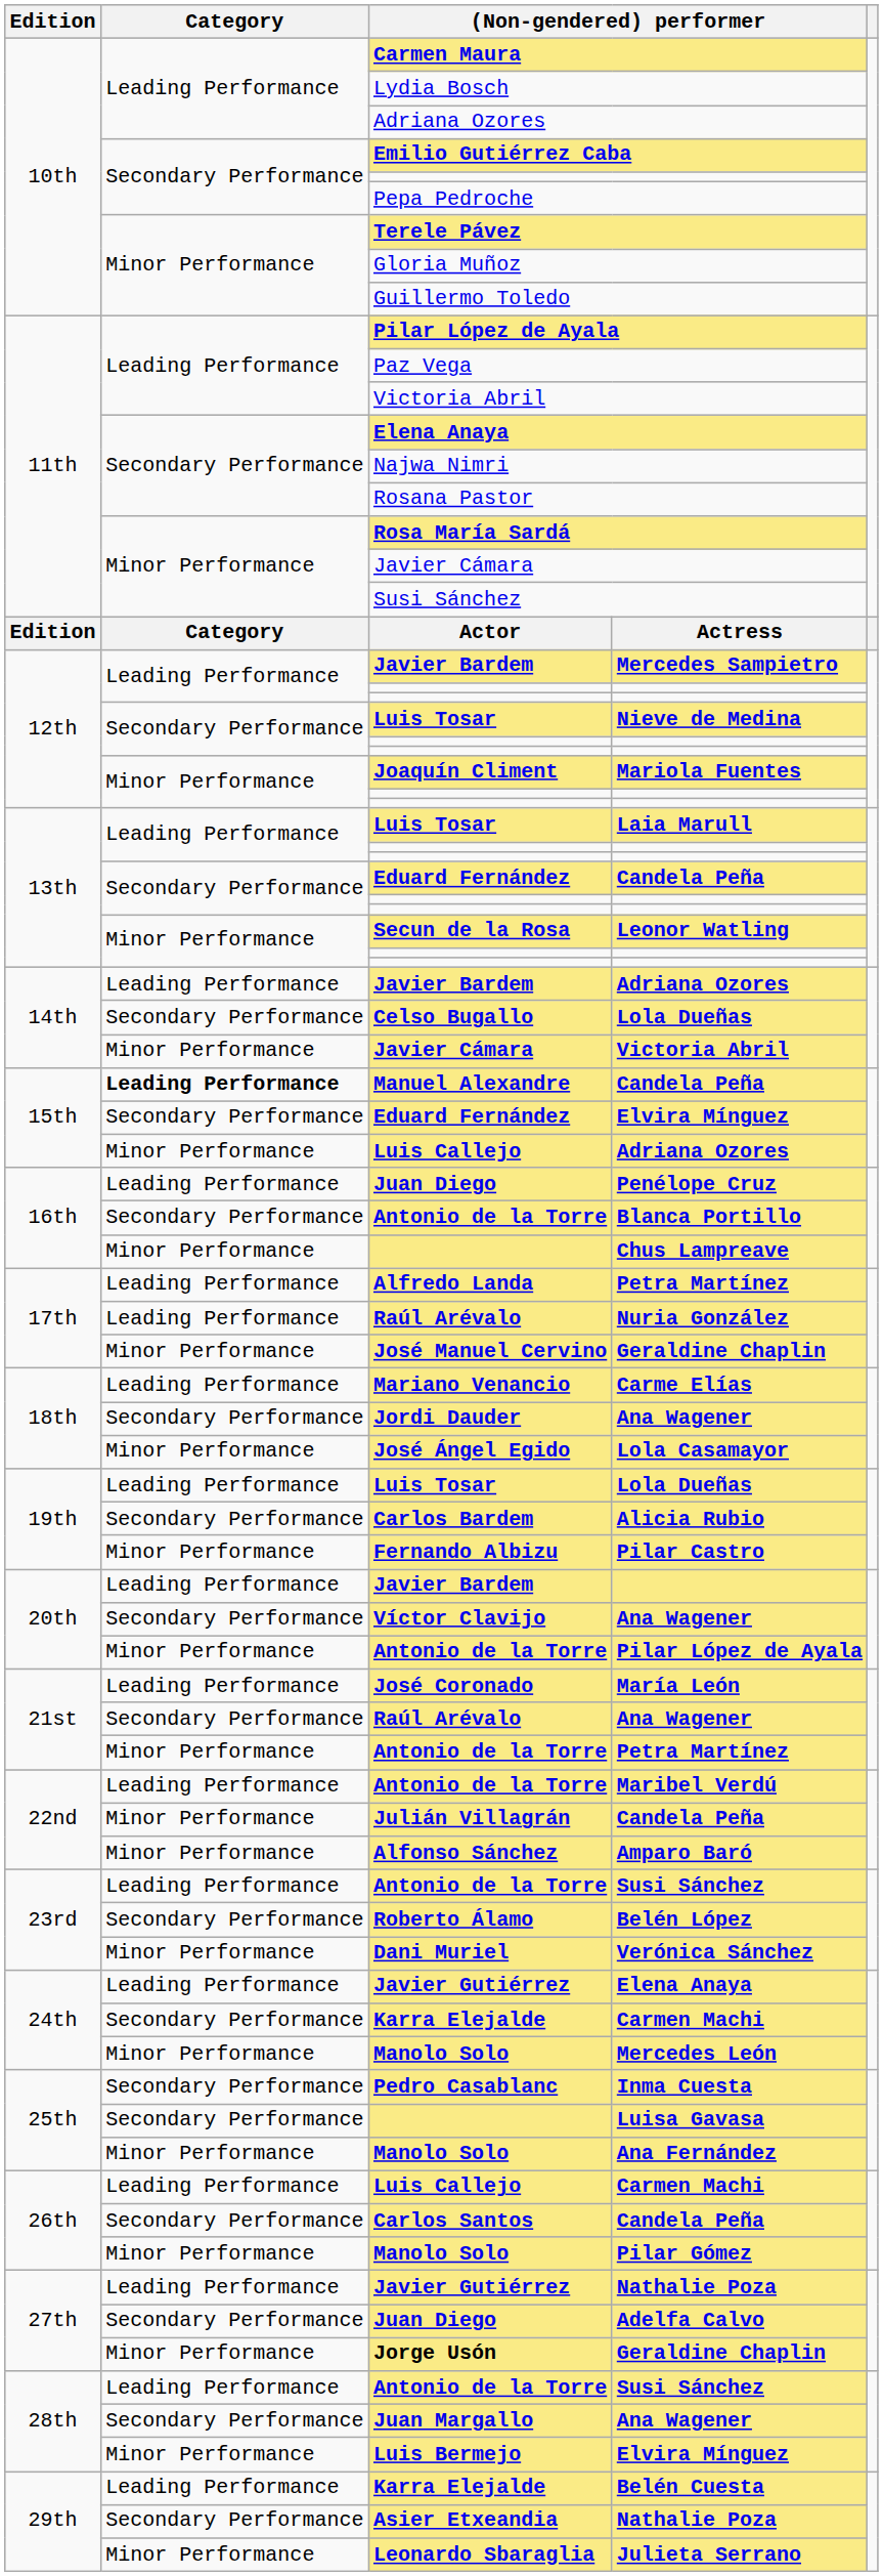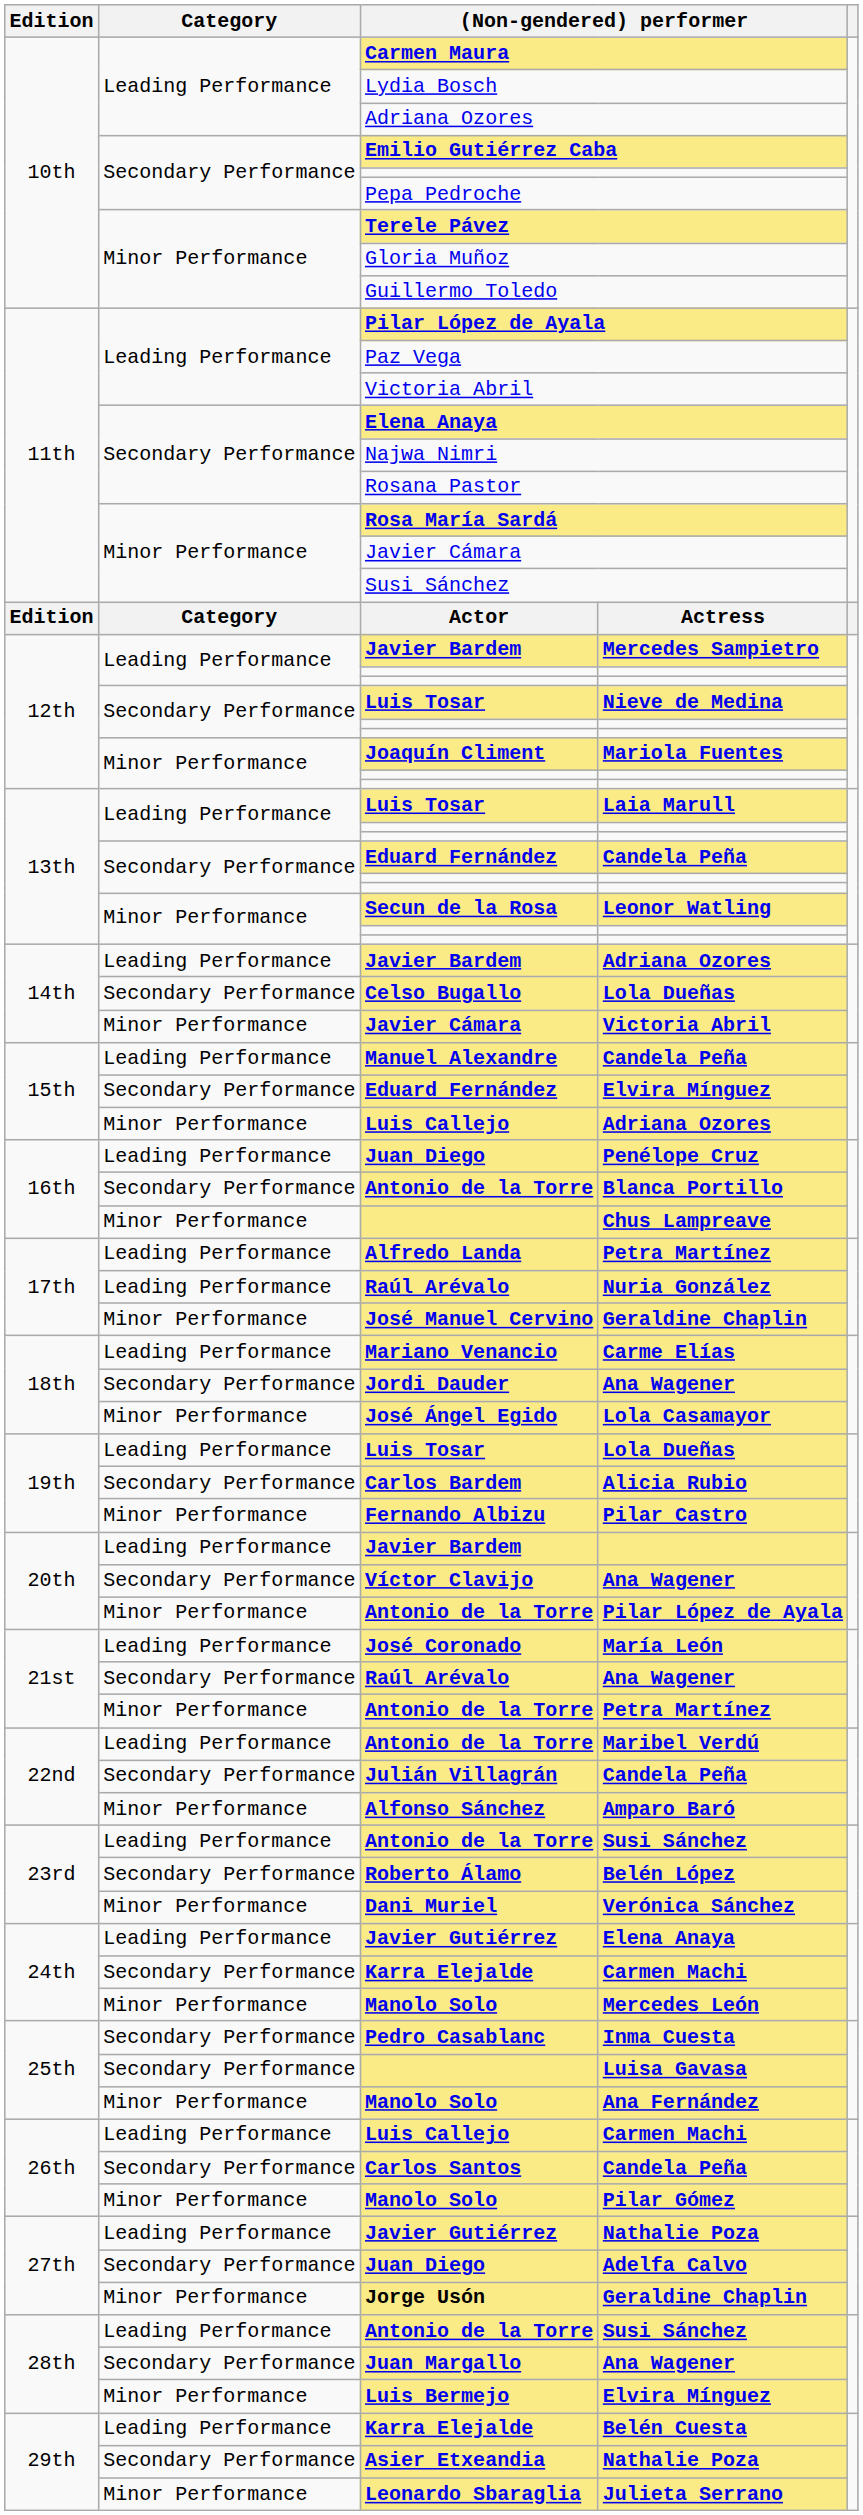 <table class="wikitable">
 <tr>
 <th>Edition</th>
 <th>Category</th>
 <th colspan = "2">(Non-gendered) performer </th>
 <th></th>
 </tr>
 <tr>
 <td rowspan = "9" align = "center">10th</td>
 <td rowspan = "3">Leading Performance</td>
 <td style="background:#FAEB86" colspan = "2"><strong><a href='#'>Carmen Maura</a></strong> </td>
 <td align = "center" rowspan = "9"></td>
 </tr>
 <tr>
 <td colspan = "2"><a href='#'>Lydia Bosch</a> </td>
 </tr>
 <tr>
 <td colspan = "2"><a href='#'>Adriana Ozores</a> </td>
 </tr>
 <tr>
 <td rowspan = "3">Secondary Performance</td>
 <td style="background:#FAEB86" colspan = "2"><strong><a href='#'>Emilio Gutiérrez Caba</a></strong> </td>
 </tr>
 <tr>
 <td colspan = "2"> </td>
 </tr>
 <tr>
 <td colspan = "2"><a href='#'>Pepa Pedroche</a> </td>
 </tr>
 <tr>
 <td rowspan = "3">Minor Performance</td>
 <td style="background:#FAEB86" colspan = "2"><strong><a href='#'>Terele Pávez</a></strong> </td>
 </tr>
 <tr>
 <td colspan = "2"><a href='#'>Gloria Muñoz</a> </td>
 </tr>
 <tr>
 <td colspan = "2"><a href='#'>Guillermo Toledo</a> </td>
 </tr>
 <tr>
 <td rowspan = "9" align = "center">11th</td>
 <td rowspan = "3">Leading Performance</td>
 <td style="background:#FAEB86" colspan = "2"><strong><a href='#'>Pilar López de Ayala</a></strong> </td>
 <td align = "center" rowspan = "9"></td>
 </tr>
 <tr>
 <td colspan = "2"><a href='#'>Paz Vega</a> </td>
 </tr>
 <tr>
 <td colspan = "2"><a href='#'>Victoria Abril</a> </td>
 </tr>
 <tr>
 <td rowspan = "3">Secondary Performance</td>
 <td style="background:#FAEB86" colspan = "2"><strong><a href='#'>Elena Anaya</a></strong> </td>
 </tr>
 <tr>
 <td colspan = "2"><a href='#'>Najwa Nimri</a> </td>
 </tr>
 <tr>
 <td colspan = "2"><a href='#'>Rosana Pastor</a> </td>
 </tr>
 <tr>
 <td rowspan = "3">Minor Performance</td>
 <td style="background:#FAEB86" colspan = "2"><strong><a href='#'>Rosa María Sardá</a></strong> </td>
 </tr>
 <tr>
 <td colspan = "2"><a href='#'>Javier Cámara</a> </td>
 </tr>
 <tr>
 <td colspan = "2"><a href='#'>Susi Sánchez</a> </td>
 </tr>
 <tr>
 <th>Edition</th>
 <th>Category</th>
 <th>Actor </th>
 <th>Actress </th>
 <th></th>
 </tr>
 <tr>
 <td rowspan = "9" align = "center">12th</td>
 <td rowspan = "3">Leading Performance</td>
 <td style="background:#FAEB86"><strong><a href='#'>Javier Bardem</a></strong> </td>
 <td style="background:#FAEB86"><strong><a href='#'>Mercedes Sampietro</a></strong> </td>
 <td align = "center" rowspan = "9"></td>
 </tr>
 <tr>
 <td></td>
 <td></td>
 </tr>
 <tr>
 <td></td>
 <td></td>
 </tr>
 <tr>
 <td rowspan = "3">Secondary Performance</td>
 <td style="background:#FAEB86"><strong><a href='#'>Luis Tosar</a></strong> </td>
 <td style="background:#FAEB86"><strong><a href='#'>Nieve de Medina</a></strong> </td>
 </tr>
 <tr>
 <td></td>
 <td></td>
 </tr>
 <tr>
 <td></td>
 <td></td>
 </tr>
 <tr>
 <td rowspan = "3">Minor Performance</td>
 <td style="background:#FAEB86"><strong><a href='#'>Joaquín Climent</a></strong> </td>
 <td style="background:#FAEB86"><strong><a href='#'>Mariola Fuentes</a></strong> </td>
 </tr>
 <tr>
 <td></td>
 <td></td>
 </tr>
 <tr>
 <td></td>
 <td></td>
 </tr>
 <tr>
 <td rowspan = "9" align = "center">13th</td>
 <td rowspan = "3">Leading Performance</td>
 <td style="background:#FAEB86"><strong><a href='#'>Luis Tosar</a></strong> </td>
 <td style="background:#FAEB86"><strong><a href='#'>Laia Marull</a></strong> </td>
 <td align = "center" rowspan = "9"></td>
 </tr>
 <tr>
 <td></td>
 <td></td>
 </tr>
 <tr>
 <td></td>
 <td></td>
 </tr>
 <tr>
 <td rowspan = "3">Secondary Performance</td>
 <td style="background:#FAEB86"><strong><a href='#'>Eduard Fernández</a></strong> </td>
 <td style="background:#FAEB86"><strong><a href='#'>Candela Peña</a></strong> </td>
 </tr>
 <tr>
 <td></td>
 <td></td>
 </tr>
 <tr>
 <td></td>
 <td></td>
 </tr>
 <tr>
 <td rowspan = "3">Minor Performance</td>
 <td style="background:#FAEB86"><strong><a href='#'>Secun de la Rosa</a></strong> </td>
 <td style="background:#FAEB86"><strong><a href='#'>Leonor Watling</a></strong> </td>
 </tr>
 <tr>
 <td></td>
 <td></td>
 </tr>
 <tr>
 <td></td>
 <td></td>
 </tr>
 <tr>
 <td rowspan = "3" align = "center">14th</td>
 <td>Leading Performance</td>
 <td style="background:#FAEB86"><strong><a href='#'>Javier Bardem</a></strong> </td>
 <td style="background:#FAEB86"><strong><a href='#'>Adriana Ozores</a></strong> </td>
 <td align = "center" rowspan = "3"></td>
 </tr>
 <tr>
 <td>Secondary Performance</td>
 <td style="background:#FAEB86"><strong><a href='#'>Celso Bugallo</a></strong> </td>
 <td style="background:#FAEB86"><strong><a href='#'>Lola Dueñas</a></strong> </td>
 </tr>
 <tr>
 <td>Minor Performance</td>
 <td style="background:#FAEB86"><strong><a href='#'>Javier Cámara</a></strong> </td>
 <td style="background:#FAEB86"><strong><a href='#'>Victoria Abril</a></strong> </td>
 </tr>
 <tr>
 <td rowspan = "3" align = "center">15th</td>
-<td><strong>Leading Performance</strong></td>
+<td>Leading Performance</td>
 <td style="background:#FAEB86"><strong><a href='#'>Manuel Alexandre</a></strong> </td>
 <td style="background:#FAEB86"><strong><a href='#'>Candela Peña</a></strong> </td>
 <td align = "center" rowspan = "3"></td>
 </tr>
 <tr>
 <td>Secondary Performance</td>
 <td style="background:#FAEB86"><strong><a href='#'>Eduard Fernández</a></strong> </td>
 <td style="background:#FAEB86"><strong><a href='#'>Elvira Mínguez</a></strong> </td>
 </tr>
 <tr>
 <td>Minor Performance</td>
 <td style="background:#FAEB86"><strong><a href='#'>Luis Callejo</a></strong> </td>
 <td style="background:#FAEB86"><strong><a href='#'>Adriana Ozores</a></strong> </td>
 </tr>
 <tr>
 <td rowspan = "3" align = "center">16th</td>
 <td>Leading Performance</td>
 <td style="background:#FAEB86"><strong><a href='#'>Juan Diego</a></strong> </td>
 <td style="background:#FAEB86"><strong><a href='#'>Penélope Cruz</a></strong> </td>
 <td align = "center" rowspan = "3"></td>
 </tr>
 <tr>
 <td>Secondary Performance</td>
 <td style="background:#FAEB86"><strong><a href='#'>Antonio de la Torre</a></strong> </td>
 <td style="background:#FAEB86"><strong><a href='#'>Blanca Portillo</a></strong> </td>
 </tr>
 <tr>
 <td>Minor Performance</td>
 <td style="background:#FAEB86"><strong></strong> </td>
 <td style="background:#FAEB86"><strong><a href='#'>Chus Lampreave</a></strong> </td>
 </tr>
 <tr>
 <td rowspan = "3" align = "center">17th</td>
 <td>Leading Performance</td>
 <td style="background:#FAEB86"><strong><a href='#'>Alfredo Landa</a></strong> </td>
 <td style="background:#FAEB86"><strong><a href='#'>Petra Martínez</a></strong> </td>
 <td align = "center" rowspan = "3"></td>
 </tr>
 <tr>
 <td>Leading Performance</td>
 <td style="background:#FAEB86"><strong><a href='#'>Raúl Arévalo</a></strong> </td>
 <td style="background:#FAEB86"><strong><a href='#'>Nuria González</a></strong> </td>
 </tr>
 <tr>
 <td>Minor Performance</td>
 <td style="background:#FAEB86"><strong><a href='#'>José Manuel Cervino</a></strong> </td>
 <td style="background:#FAEB86"><strong><a href='#'>Geraldine Chaplin</a></strong> </td>
 </tr>
 <tr>
 <td rowspan = "3" align = "center">18th</td>
 <td>Leading Performance</td>
 <td style="background:#FAEB86"><strong><a href='#'>Mariano Venancio</a></strong> </td>
 <td style="background:#FAEB86"><strong><a href='#'>Carme Elías</a></strong> </td>
 <td align = "center" rowspan = "3"></td>
 </tr>
 <tr>
 <td>Secondary Performance</td>
 <td style="background:#FAEB86"><strong><a href='#'>Jordi Dauder</a></strong> </td>
 <td style="background:#FAEB86"><strong><a href='#'>Ana Wagener</a></strong> </td>
 </tr>
 <tr>
 <td>Minor Performance</td>
 <td style="background:#FAEB86"><strong><a href='#'>José Ángel Egido</a></strong> </td>
 <td style="background:#FAEB86"><strong><a href='#'>Lola Casamayor</a></strong> </td>
 </tr>
 <tr>
 <td rowspan = "3" align = "center">19th</td>
 <td>Leading Performance</td>
 <td style="background:#FAEB86"><strong><a href='#'>Luis Tosar</a></strong> </td>
 <td style="background:#FAEB86"><strong><a href='#'>Lola Dueñas</a></strong> </td>
 <td align = "center" rowspan = "3"></td>
 </tr>
 <tr>
 <td>Secondary Performance</td>
 <td style="background:#FAEB86"><strong><a href='#'>Carlos Bardem</a></strong> </td>
 <td style="background:#FAEB86"><strong><a href='#'>Alicia Rubio</a></strong> </td>
 </tr>
 <tr>
 <td>Minor Performance</td>
 <td style="background:#FAEB86"><strong><a href='#'>Fernando Albizu</a></strong> </td>
 <td style="background:#FAEB86"><strong><a href='#'>Pilar Castro</a></strong> </td>
 </tr>
 <tr>
 <td rowspan = "3" align = "center">20th</td>
 <td>Leading Performance</td>
 <td style="background:#FAEB86"><strong><a href='#'>Javier Bardem</a></strong> </td>
 <td style="background:#FAEB86"><strong></strong> </td>
 <td align = "center" rowspan = "3"></td>
 </tr>
 <tr>
 <td>Secondary Performance</td>
 <td style="background:#FAEB86"><strong><a href='#'>Víctor Clavijo</a></strong> </td>
 <td style="background:#FAEB86"><strong><a href='#'>Ana Wagener</a></strong> </td>
 </tr>
 <tr>
 <td>Minor Performance</td>
 <td style="background:#FAEB86"><strong><a href='#'>Antonio de la Torre</a></strong> </td>
 <td style="background:#FAEB86"><strong><a href='#'>Pilar López de Ayala</a></strong> </td>
 </tr>
 <tr>
 <td rowspan = "3" align = "center">21st</td>
 <td>Leading Performance</td>
 <td style="background:#FAEB86"><strong><a href='#'>José Coronado</a></strong> </td>
 <td style="background:#FAEB86"><strong><a href='#'>María León</a></strong> </td>
 <td align = "center" rowspan = "3"></td>
 </tr>
 <tr>
 <td>Secondary Performance</td>
 <td style="background:#FAEB86"><strong><a href='#'>Raúl Arévalo</a></strong> </td>
 <td style="background:#FAEB86"><strong><a href='#'>Ana Wagener</a></strong> </td>
 </tr>
 <tr>
 <td>Minor Performance</td>
 <td style="background:#FAEB86"><strong><a href='#'>Antonio de la Torre</a></strong> </td>
 <td style="background:#FAEB86"><strong><a href='#'>Petra Martínez</a></strong> </td>
 </tr>
 <tr>
 <td rowspan = "3" align = "center">22nd</td>
 <td>Leading Performance</td>
 <td style="background:#FAEB86"><strong><a href='#'>Antonio de la Torre</a></strong> </td>
 <td style="background:#FAEB86"><strong><a href='#'>Maribel Verdú</a></strong> </td>
 <td align = "center" rowspan = "3"></td>
 </tr>
 <tr>
-<td>Minor Performance</td>
+<td>Secondary Performance</td>
 <td style="background:#FAEB86"><strong><a href='#'>Julián Villagrán</a></strong> </td>
 <td style="background:#FAEB86"><strong><a href='#'>Candela Peña</a></strong> </td>
 </tr>
 <tr>
 <td>Minor Performance</td>
 <td style="background:#FAEB86"><strong><a href='#'>Alfonso Sánchez</a></strong> </td>
 <td style="background:#FAEB86"><strong><a href='#'>Amparo Baró</a></strong> </td>
 </tr>
 <tr>
 <td rowspan = "3" align = "center">23rd</td>
 <td>Leading Performance</td>
 <td style="background:#FAEB86"><strong><a href='#'>Antonio de la Torre</a></strong> </td>
 <td style="background:#FAEB86"><strong><a href='#'>Susi Sánchez</a></strong> </td>
 <td align = "center" rowspan = "3"></td>
 </tr>
 <tr>
 <td>Secondary Performance</td>
 <td style="background:#FAEB86"><strong><a href='#'>Roberto Álamo</a></strong> </td>
 <td style="background:#FAEB86"><strong><a href='#'>Belén López</a></strong> </td>
 </tr>
 <tr>
 <td>Minor Performance</td>
 <td style="background:#FAEB86"><strong><a href='#'>Dani Muriel</a></strong> </td>
 <td style="background:#FAEB86"><strong><a href='#'>Verónica Sánchez</a></strong> </td>
 </tr>
 <tr>
 <td rowspan = "3" align = "center">24th</td>
 <td rowspan = "1">Leading Performance</td>
 <td style="background:#FAEB86"><strong><a href='#'>Javier Gutiérrez</a></strong> </td>
 <td style="background:#FAEB86"><strong><a href='#'>Elena Anaya</a></strong> </td>
 <td align = "center" rowspan = "3"></td>
 </tr>
 <tr>
 <td rowspan = "1">Secondary Performance</td>
 <td style="background:#FAEB86"><strong><a href='#'>Karra Elejalde</a></strong> </td>
 <td style="background:#FAEB86"><strong><a href='#'>Carmen Machi</a></strong> </td>
 </tr>
 <tr>
 <td rowspan = "1">Minor Performance</td>
 <td style="background:#FAEB86"><strong><a href='#'>Manolo Solo</a></strong> </td>
 <td style="background:#FAEB86"><strong><a href='#'>Mercedes León</a></strong> </td>
 </tr>
 <tr>
 <td rowspan = "3" align = "center">25th</td>
 <td>Secondary Performance</td>
 <td style="background:#FAEB86"><strong><a href='#'>Pedro Casablanc</a></strong> </td>
 <td style="background:#FAEB86"><strong><a href='#'>Inma Cuesta</a></strong> </td>
 <td align = "center" rowspan = "3"></td>
 </tr>
 <tr>
 <td>Secondary Performance</td>
 <td style="background:#FAEB86"><strong></strong> </td>
 <td style="background:#FAEB86"><strong><a href='#'>Luisa Gavasa</a></strong> </td>
 </tr>
 <tr>
 <td>Minor Performance</td>
 <td style="background:#FAEB86"><strong><a href='#'>Manolo Solo</a></strong> </td>
 <td style="background:#FAEB86"><strong><a href='#'>Ana Fernández</a></strong> </td>
 </tr>
 <tr>
 <td rowspan = "3" align = "center">26th</td>
 <td>Leading Performance</td>
 <td style="background:#FAEB86"><strong><a href='#'>Luis Callejo</a></strong> </td>
 <td style="background:#FAEB86"><strong><a href='#'>Carmen Machi</a></strong> </td>
 <td align = "center" rowspan = "3"></td>
 </tr>
 <tr>
 <td>Secondary Performance</td>
 <td style="background:#FAEB86"><strong><a href='#'>Carlos Santos</a></strong> </td>
 <td style="background:#FAEB86"><strong><a href='#'>Candela Peña</a></strong> </td>
 </tr>
 <tr>
 <td>Minor Performance</td>
 <td style="background:#FAEB86"><strong><a href='#'>Manolo Solo</a></strong> </td>
 <td style="background:#FAEB86"><strong><a href='#'>Pilar Gómez</a></strong> </td>
 </tr>
 <tr>
 <td rowspan = "3" align = "center">27th</td>
 <td>Leading Performance</td>
 <td style="background:#FAEB86"><strong><a href='#'>Javier Gutiérrez</a></strong> </td>
 <td style="background:#FAEB86"><strong><a href='#'>Nathalie Poza</a></strong> </td>
 <td align = "center" rowspan = "3"></td>
 </tr>
 <tr>
 <td>Secondary Performance</td>
 <td style="background:#FAEB86"><strong><a href='#'>Juan Diego</a></strong> </td>
 <td style="background:#FAEB86"><strong><a href='#'>Adelfa Calvo</a></strong> </td>
 </tr>
 <tr>
 <td>Minor Performance</td>
 <td style="background:#FAEB86"><strong>Jorge Usón</strong> </td>
 <td style="background:#FAEB86"><strong><a href='#'>Geraldine Chaplin</a></strong> </td>
 </tr>
 <tr>
 <td rowspan = "3" align = "center">28th</td>
 <td>Leading Performance</td>
 <td style="background:#FAEB86"><strong><a href='#'>Antonio de la Torre</a></strong> </td>
 <td style="background:#FAEB86"><strong><a href='#'>Susi Sánchez</a></strong> </td>
 <td align = "center" rowspan = "3"></td>
 </tr>
 <tr>
 <td>Secondary Performance</td>
 <td style="background:#FAEB86"><strong><a href='#'>Juan Margallo</a></strong> </td>
 <td style="background:#FAEB86"><strong><a href='#'>Ana Wagener</a></strong> </td>
 </tr>
 <tr>
 <td>Minor Performance</td>
 <td style="background:#FAEB86"><strong><a href='#'>Luis Bermejo</a></strong> </td>
 <td style="background:#FAEB86"><strong><a href='#'>Elvira Mínguez</a></strong> </td>
 </tr>
 <tr>
 <td rowspan = "3" align = "center">29th</td>
 <td>Leading Performance</td>
 <td style="background:#FAEB86"><strong><a href='#'>Karra Elejalde</a></strong> </td>
 <td style="background:#FAEB86"><strong><a href='#'>Belén Cuesta</a></strong> </td>
 <td align = "center" rowspan = "3"></td>
 </tr>
 <tr>
 <td>Secondary Performance</td>
 <td style="background:#FAEB86"><strong><a href='#'>Asier Etxeandia</a></strong> </td>
 <td style="background:#FAEB86"><strong><a href='#'>Nathalie Poza</a></strong> </td>
 </tr>
 <tr>
 <td>Minor Performance</td>
 <td style="background:#FAEB86"><strong><a href='#'>Leonardo Sbaraglia</a></strong> </td>
 <td style="background:#FAEB86"><strong><a href='#'>Julieta Serrano</a></strong> </td>
 </tr>
 </table>
